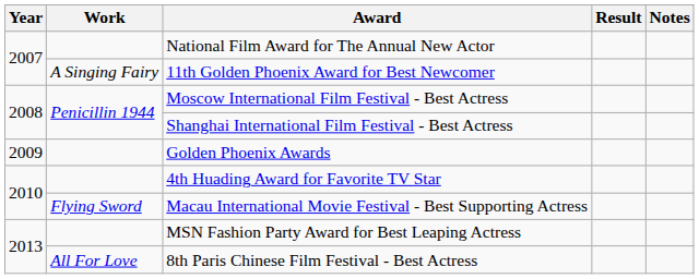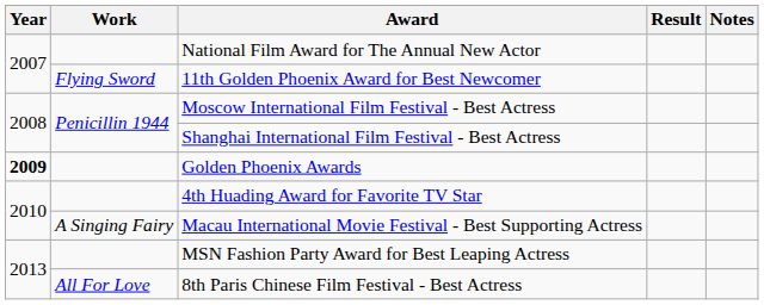 <table class="wikitable">
 <tr>
 <th>Year</th>
 <th>Work</th>
 <th>Award</th>
 <th>Result</th>
 <th>Notes</th>
 </tr>
 <tr>
 <td rowspan="2">2007</td>
 <td></td>
 <td>National Film Award for The Annual New Actor</td>
 <td></td>
 <td></td>
 </tr>
 <tr>
-<td><em>A Singing Fairy</em></td>
+<td><em><a href='#'>Flying Sword</a></em></td>
 <td><a href='#'>11th Golden Phoenix Award for Best Newcomer</a></td>
 <td></td>
 <td></td>
 </tr>
 <tr>
 <td rowspan="2">2008</td>
 <td rowspan="2"><em><a href='#'>Penicillin 1944</a></em></td>
 <td><a href='#'>Moscow International Film Festival</a> - Best Actress</td>
 <td></td>
 <td></td>
 </tr>
 <tr>
 <td><a href='#'>Shanghai International Film Festival</a> - Best Actress</td>
 <td></td>
 <td></td>
 </tr>
 <tr>
-<td>2009</td>
+<td><strong>2009</strong></td>
 <td></td>
 <td><a href='#'>Golden Phoenix Awards</a></td>
 <td></td>
 <td></td>
 </tr>
 <tr>
 <td rowspan="2">2010</td>
 <td></td>
 <td><a href='#'>4th Huading Award for Favorite TV Star</a></td>
 <td></td>
 <td></td>
 </tr>
 <tr>
-<td><em><a href='#'>Flying Sword</a></em></td>
+<td><em>A Singing Fairy</em></td>
 <td><a href='#'>Macau International Movie Festival</a> - Best Supporting Actress</td>
 <td></td>
 <td></td>
 </tr>
 <tr>
 <td rowspan="2">2013</td>
 <td></td>
 <td>MSN Fashion Party Award for Best Leaping Actress</td>
 <td></td>
 <td></td>
 </tr>
 <tr>
 <td><em><a href='#'>All For Love</a></em></td>
 <td>8th Paris Chinese Film Festival - Best Actress</td>
 <td></td>
 <td></td>
 </tr>
 </table>
